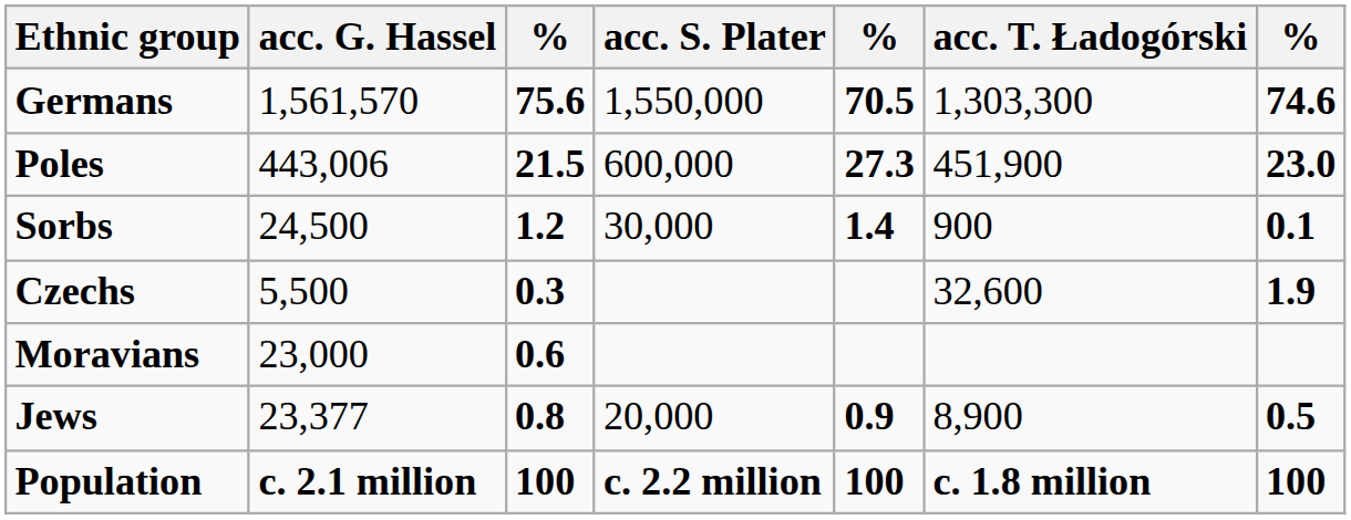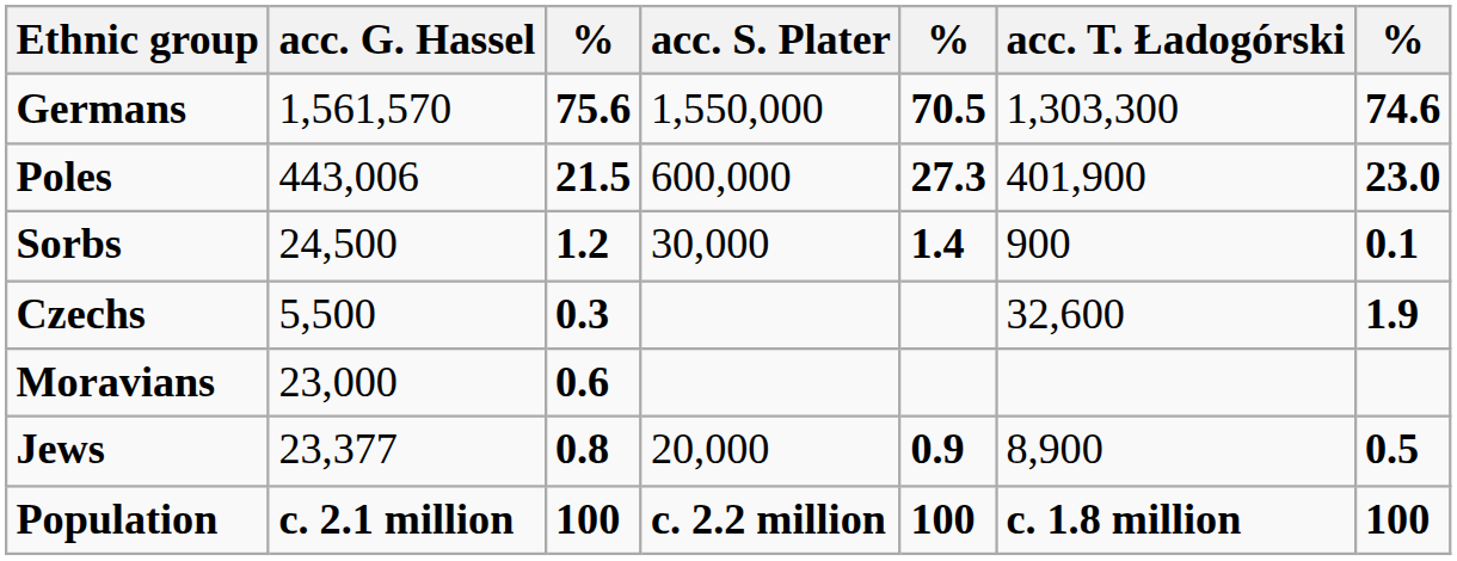 <table class="wikitable">
 <tr>
 <th>Ethnic group</th>
 <th>acc. G. Hassel</th>
 <th><strong>%</strong></th>
 <th>acc. S. Plater</th>
 <th><strong>%</strong></th>
 <th>acc. T. Ładogórski</th>
 <th><strong>%</strong></th>
 </tr>
 <tr>
 <td><strong>Germans</strong></td>
 <td>1,561,570</td>
 <td><strong>75.6</strong></td>
 <td>1,550,000</td>
 <td><strong>70.5</strong></td>
 <td>1,303,300</td>
 <td><strong>74.6</strong></td>
 </tr>
 <tr>
 <td><strong>Poles</strong></td>
 <td>443,006</td>
 <td><strong>21.5</strong></td>
 <td>600,000</td>
 <td><strong>27.3</strong></td>
-<td>451,900</td>
+<td>401,900</td>
 <td><strong>23.0</strong></td>
 </tr>
 <tr>
 <td><strong>Sorbs</strong></td>
 <td>24,500</td>
 <td><strong>1.2</strong></td>
 <td>30,000</td>
 <td><strong>1.4</strong></td>
 <td>900</td>
 <td><strong>0.1</strong></td>
 </tr>
 <tr>
 <td><strong>Czechs</strong></td>
 <td>5,500</td>
 <td><strong>0.3</strong></td>
 <td></td>
 <td></td>
 <td>32,600</td>
 <td><strong>1.9</strong></td>
 </tr>
 <tr>
 <td><strong>Moravians</strong></td>
 <td>23,000</td>
 <td><strong>0.6</strong></td>
 <td></td>
 <td></td>
 <td></td>
 <td></td>
 </tr>
 <tr>
 <td><strong>Jews</strong></td>
 <td>23,377</td>
 <td><strong>0.8</strong></td>
 <td>20,000</td>
 <td><strong>0.9</strong></td>
 <td>8,900</td>
 <td><strong>0.5</strong></td>
 </tr>
 <tr>
 <td><strong>Population</strong></td>
 <td><strong>c. 2.1 million</strong></td>
 <td><strong>100</strong></td>
 <td><strong>c. 2.2 million</strong></td>
 <td><strong>100</strong></td>
 <td><strong>c. 1.8 million</strong></td>
 <td><strong>100</strong></td>
 </tr>
 </table>
